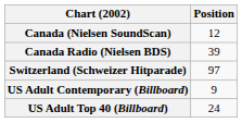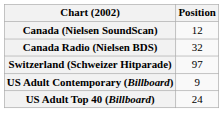 <table class="wikitable sortable plainrowheaders">
 <tr>
 <th>Chart (2002)</th>
 <th>Position</th>
 </tr>
 <tr>
 <th scope="row">Canada (Nielsen SoundScan)</th>
 <td align="center">12</td>
 </tr>
 <tr>
 <th scope="row">Canada Radio (Nielsen BDS)</th>
-<td align="center">39</td>
+<td align="center">32</td>
 </tr>
 <tr>
 <th scope="row">Switzerland (Schweizer Hitparade)</th>
 <td align="center">97</td>
 </tr>
 <tr>
 <th scope="row">US Adult Contemporary (<em>Billboard</em>)</th>
 <td align="center">9</td>
 </tr>
 <tr>
 <th scope="row">US Adult Top 40 (<em>Billboard</em>)</th>
 <td align="center">24</td>
 </tr>
 </table>
